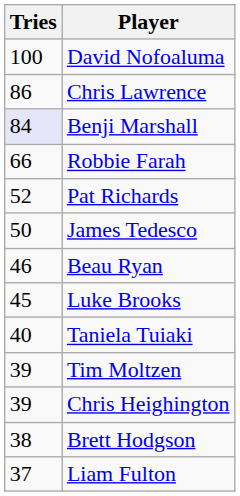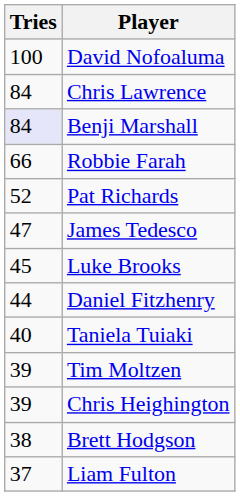 <table class="wikitable" style="text-align:left;">
 <tr>
 <th>Tries</th>
 <th>Player</th>
 </tr>
 <tr>
 <td>100</td>
 <td style="text-align:left;"><a href='#'>David Nofoaluma</a></td>
 </tr>
 <tr>
-<td>86</td>
+<td>84</td>
 <td style="text-align:left;"><a href='#'>Chris Lawrence</a></td>
 </tr>
 <tr>
 <td style="background: lavender;">84</td>
 <td style="text-align:left;"><a href='#'>Benji Marshall</a></td>
 </tr>
 <tr>
 <td>66</td>
 <td style="text-align:left;"><a href='#'>Robbie Farah</a></td>
 </tr>
 <tr>
 <td>52</td>
 <td style="text-align:left;"><a href='#'>Pat Richards</a></td>
 </tr>
 <tr>
-<td>50</td>
+<td>47</td>
 <td style="text-align:left;"><a href='#'>James Tedesco</a></td>
-</tr>
-<tr>
-<td>46</td>
-<td style="text-align:left;"><a href='#'>Beau Ryan</a></td>
 </tr>
 <tr>
 <td>45</td>
 <td style="text-align:left;"><a href='#'>Luke Brooks</a></td>
+</tr>
+<tr>
+<td>44</td>
+<td style="text-align:left;"><a href='#'>Daniel Fitzhenry</a></td>
 </tr>
 <tr>
 <td>40</td>
 <td style="text-align:left;"><a href='#'>Taniela Tuiaki</a></td>
 </tr>
 <tr>
 <td>39</td>
 <td style="text-align:left;"><a href='#'>Tim Moltzen</a></td>
 </tr>
 <tr>
 <td>39</td>
 <td style="text-align:left;"><a href='#'>Chris Heighington</a></td>
 </tr>
 <tr>
 <td>38</td>
 <td style="text-align:left;"><a href='#'>Brett Hodgson</a></td>
 </tr>
 <tr>
 <td>37</td>
 <td style="text-align:left;"><a href='#'>Liam Fulton</a></td>
 </tr>
 </table>
